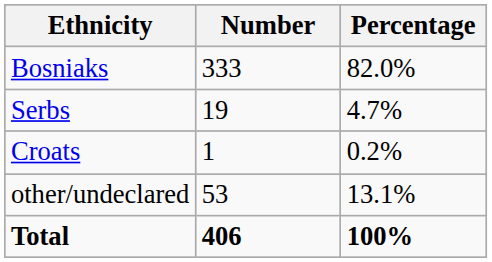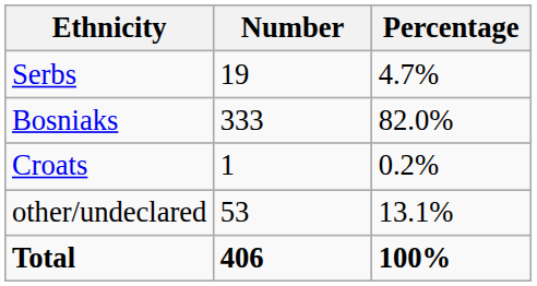 <table class="wikitable">
 <tr>
 <th width="100px">Ethnicity</th>
 <th width="80px">Number</th>
 <th width="80px">Percentage</th>
 </tr>
 <tr>
+<td><a href='#'>Serbs</a></td>
+<td>19</td>
+<td>4.7%</td>
+</tr>
+<tr>
 <td><a href='#'>Bosniaks</a></td>
 <td>333</td>
 <td>82.0%</td>
-</tr>
-<tr>
-<td><a href='#'>Serbs</a></td>
-<td>19</td>
-<td>4.7%</td>
 </tr>
 <tr>
 <td><a href='#'>Croats</a></td>
 <td>1</td>
 <td>0.2%</td>
 </tr>
 <tr>
 <td>other/undeclared</td>
 <td>53</td>
 <td>13.1%</td>
 </tr>
 <tr>
 <td><strong>Total</strong></td>
 <td><strong>406</strong></td>
 <td><strong>100%</strong></td>
 </tr>
 </table>
